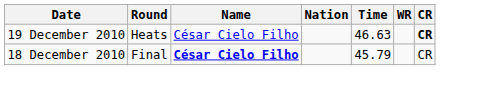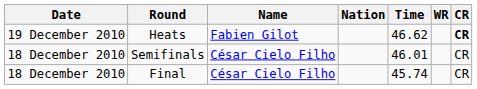 <table class="wikitable" style="text-align:center">
 <tr>
 <th>Date</th>
 <th>Round</th>
 <th>Name</th>
 <th>Nation</th>
 <th>Time</th>
 <th>WR</th>
 <th>CR</th>
 </tr>
 <tr>
 <td>19 December 2010</td>
 <td>Heats</td>
-<td align="left"><a href='#'>César Cielo Filho</a></td>
+<td align="left"><a href='#'>Fabien Gilot</a></td>
 <td align="left"></td>
-<td>46.63</td>
+<td>46.62</td>
 <td></td>
 <td><strong>CR</strong></td>
 </tr>
 <tr>
 <td>18 December 2010</td>
+<td>Semifinals</td>
+<td align="left"><a href='#'>César Cielo Filho</a></td>
+<td align="left"></td>
+<td>46.01</td>
+<td></td>
+<td>CR</td>
+</tr>
+<tr>
+<td>18 December 2010</td>
 <td>Final</td>
-<td align="left"><strong><a href='#'>César Cielo Filho</a></strong></td>
+<td align="left"><a href='#'>César Cielo Filho</a></td>
 <td align="left"></td>
-<td>45.79</td>
+<td>45.74</td>
 <td></td>
 <td>CR</td>
 </tr>
 </table>
